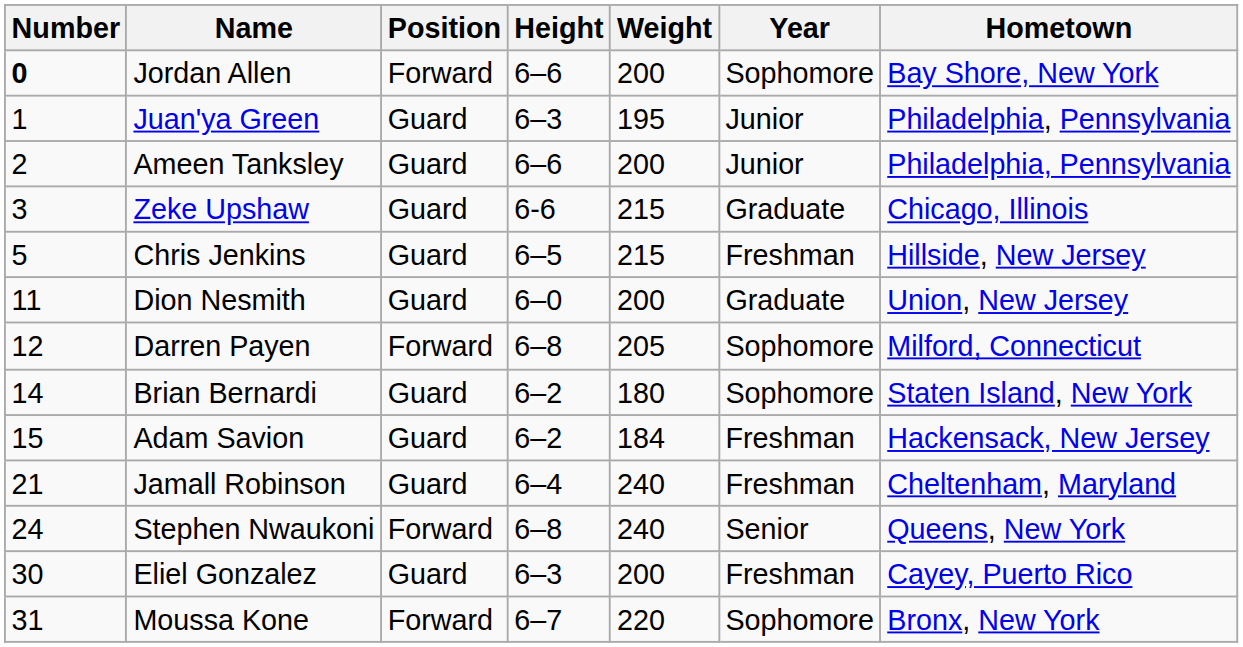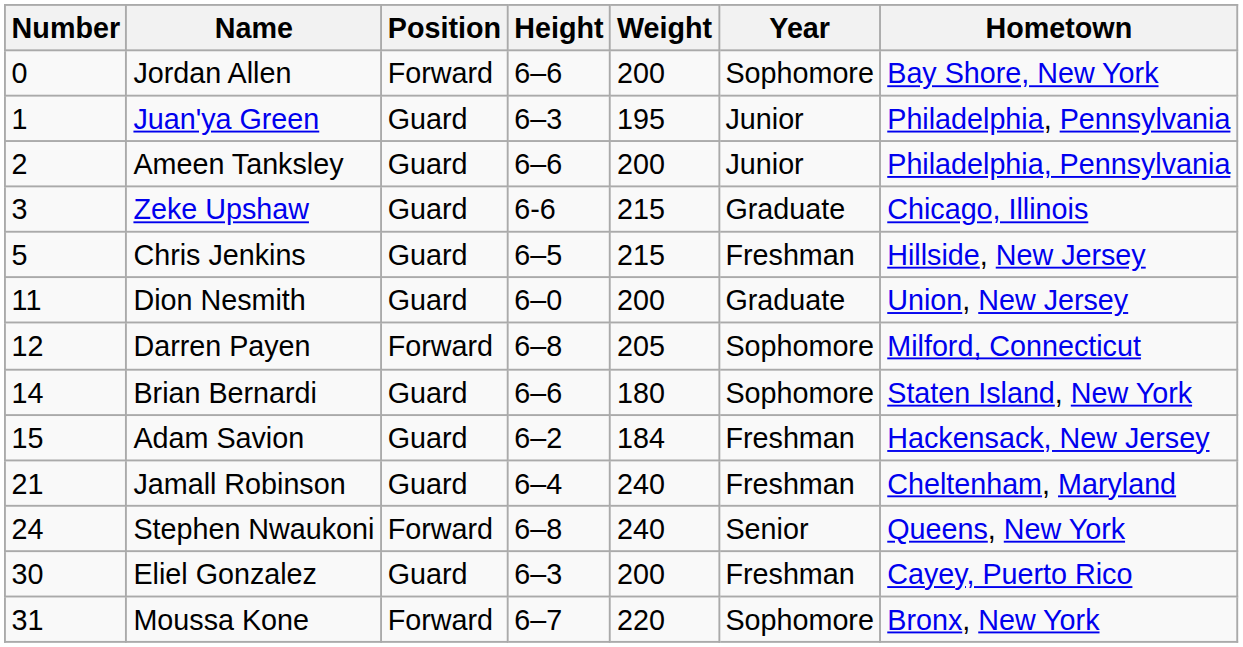 <table class="wikitable sortable" style="font-size: 95%;">
 <tr>
 <th>Number</th>
 <th>Name</th>
 <th>Position</th>
 <th>Height</th>
 <th>Weight</th>
 <th>Year</th>
 <th>Hometown</th>
 </tr>
 <tr>
-<td><strong>0</strong></td>
+<td>0</td>
 <td>Jordan Allen</td>
 <td>Forward</td>
 <td>6–6</td>
 <td>200</td>
 <td>Sophomore</td>
 <td><a href='#'>Bay Shore, New York</a></td>
 </tr>
 <tr>
 <td>1</td>
 <td><a href='#'>Juan'ya Green</a></td>
 <td>Guard</td>
 <td>6–3</td>
 <td>195</td>
 <td>Junior</td>
 <td><a href='#'>Philadelphia</a>, <a href='#'>Pennsylvania</a></td>
 </tr>
 <tr>
 <td>2</td>
 <td>Ameen Tanksley</td>
 <td>Guard</td>
 <td>6–6</td>
 <td>200</td>
 <td>Junior</td>
 <td><a href='#'>Philadelphia, Pennsylvania</a></td>
 </tr>
 <tr>
 <td>3</td>
 <td><a href='#'>Zeke Upshaw</a></td>
 <td>Guard</td>
 <td>6-6</td>
 <td>215</td>
 <td>Graduate</td>
 <td><a href='#'>Chicago, Illinois</a></td>
 </tr>
 <tr>
 <td>5</td>
 <td>Chris Jenkins</td>
 <td>Guard</td>
 <td>6–5</td>
 <td>215</td>
 <td>Freshman</td>
 <td><a href='#'>Hillside</a>, <a href='#'>New Jersey</a></td>
 </tr>
 <tr>
 <td>11</td>
 <td>Dion Nesmith</td>
 <td>Guard</td>
 <td>6–0</td>
 <td>200</td>
 <td>Graduate</td>
 <td><a href='#'>Union</a>, <a href='#'>New Jersey</a></td>
 </tr>
 <tr>
 <td>12</td>
 <td>Darren Payen</td>
 <td>Forward</td>
 <td>6–8</td>
 <td>205</td>
 <td>Sophomore</td>
 <td><a href='#'>Milford, Connecticut</a></td>
 </tr>
 <tr>
 <td>14</td>
 <td>Brian Bernardi</td>
 <td>Guard</td>
-<td>6–2</td>
+<td>6–6</td>
 <td>180</td>
 <td>Sophomore</td>
 <td><a href='#'>Staten Island</a>, <a href='#'>New York</a></td>
 </tr>
 <tr>
 <td>15</td>
 <td>Adam Savion</td>
 <td>Guard</td>
 <td>6–2</td>
 <td>184</td>
 <td>Freshman</td>
 <td><a href='#'>Hackensack, New Jersey</a></td>
 </tr>
 <tr>
 <td>21</td>
 <td>Jamall Robinson</td>
 <td>Guard</td>
 <td>6–4</td>
 <td>240</td>
 <td>Freshman</td>
 <td><a href='#'>Cheltenham</a>, <a href='#'>Maryland</a></td>
 </tr>
 <tr>
 <td>24</td>
 <td>Stephen Nwaukoni</td>
 <td>Forward</td>
 <td>6–8</td>
 <td>240</td>
 <td>Senior</td>
 <td><a href='#'>Queens</a>, <a href='#'>New York</a></td>
 </tr>
 <tr>
 <td>30</td>
 <td>Eliel Gonzalez</td>
 <td>Guard</td>
 <td>6–3</td>
 <td>200</td>
 <td>Freshman</td>
 <td><a href='#'>Cayey, Puerto Rico</a></td>
 </tr>
 <tr>
 <td>31</td>
 <td>Moussa Kone</td>
 <td>Forward</td>
 <td>6–7</td>
 <td>220</td>
 <td>Sophomore</td>
 <td><a href='#'>Bronx</a>, <a href='#'>New York</a></td>
 </tr>
 </table>
